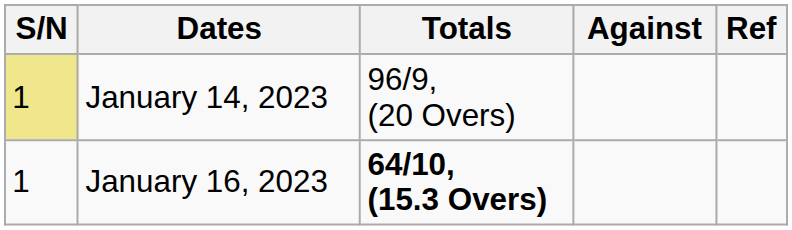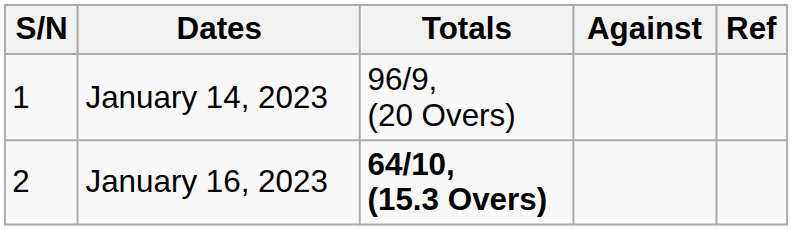 <table class="wikitable"  style="width: 400px;">
 <tr bgcolor=#bdb76b>
 <th>S/N</th>
 <th>Dates</th>
 <th>Totals</th>
 <th>Against</th>
 <th>Ref</th>
 </tr>
 <tr>
-<td style="background: khaki;">1</td>
+<td>1</td>
 <td>January 14, 2023</td>
 <td>96/9,<br>(20 Overs)</td>
 <td></td>
 <td></td>
 </tr>
 <tr>
-<td>1</td>
+<td>2</td>
 <td>January 16, 2023</td>
 <td><strong>64/10,<br>(15.3 Overs)</strong></td>
 <td></td>
 <td></td>
 </tr>
 </table>
